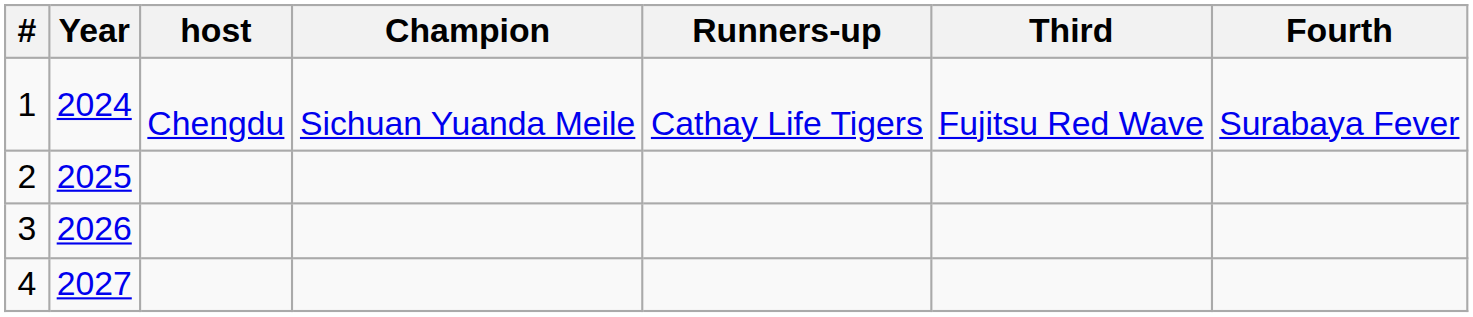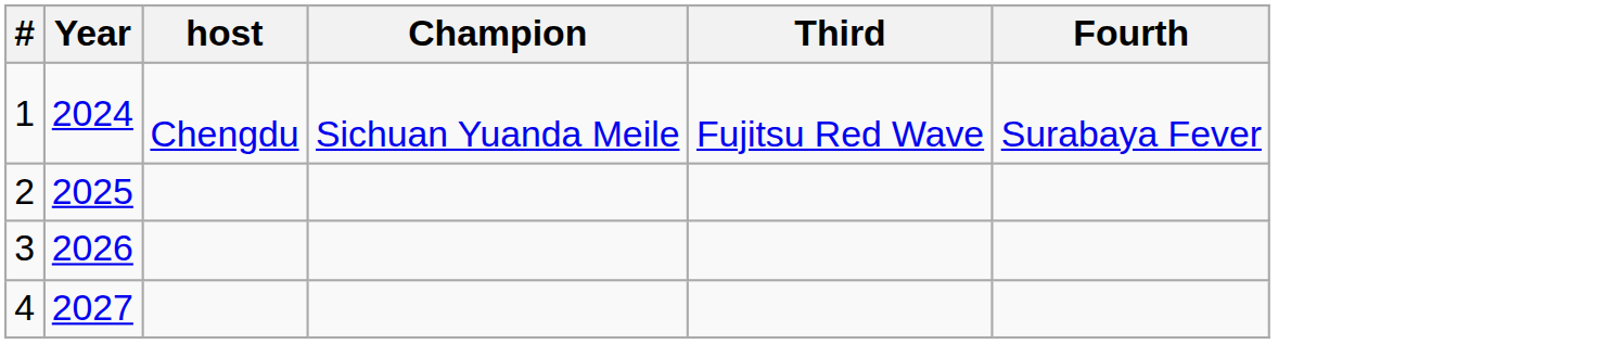 <table class="wikitable" style="text-align: center;">
 <tr>
 <th style="width:3%;">#</th>
 <th>Year</th>
 <th>host</th>
 <th>Champion</th>
-<th>Runners-up</th>
 <th>Third</th>
 <th>Fourth</th>
 </tr>
 <tr>
 <td>1</td>
 <td><a href='#'>2024</a></td>
 <td><br> <a href='#'>Chengdu</a></td>
 <td><br> <a href='#'>Sichuan Yuanda Meile</a></td>
-<td><br> <a href='#'>Cathay Life Tigers</a></td>
 <td><br> <a href='#'>Fujitsu Red Wave</a></td>
 <td><br> <a href='#'>Surabaya Fever</a></td>
 </tr>
 <tr>
 <td>2</td>
 <td><a href='#'>2025</a></td>
-<td></td>
 <td></td>
 <td></td>
 <td></td>
 <td></td>
 </tr>
 <tr>
 <td>3</td>
 <td><a href='#'>2026</a></td>
 <td></td>
 <td></td>
 <td></td>
 <td></td>
-<td></td>
 </tr>
 <tr>
 <td>4</td>
 <td><a href='#'>2027</a></td>
 <td></td>
 <td></td>
 <td></td>
 <td></td>
-<td></td>
 </tr>
 </table>
